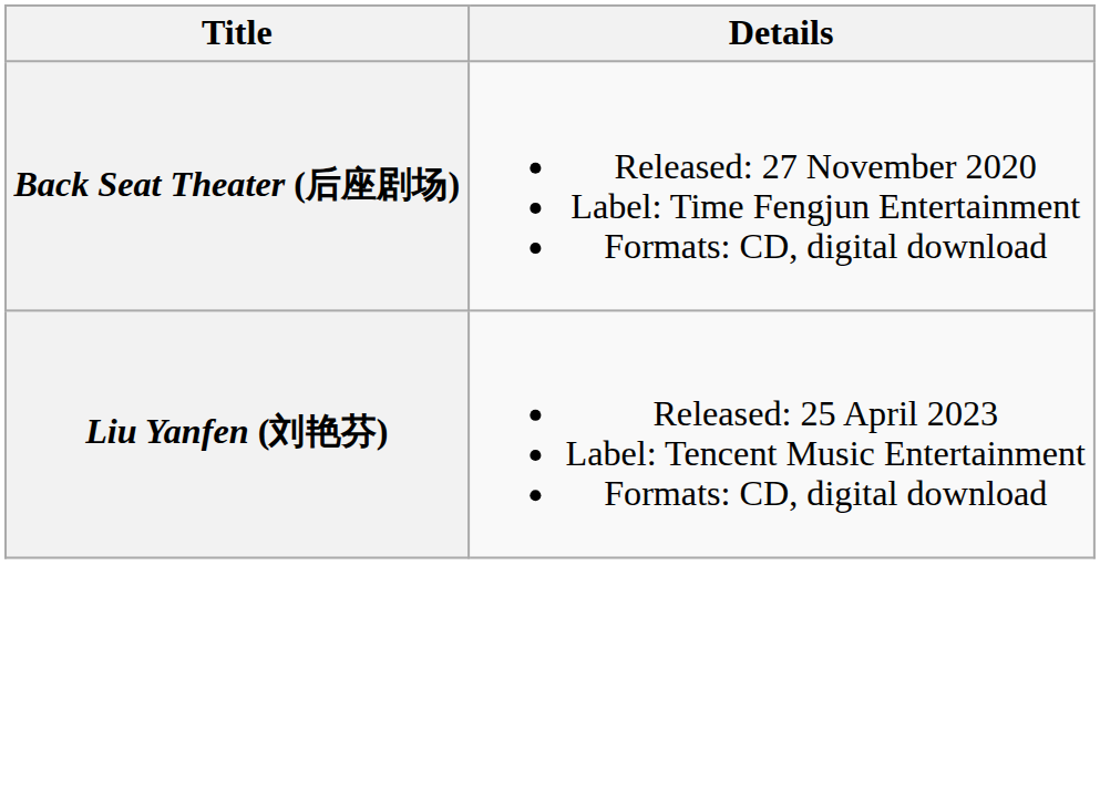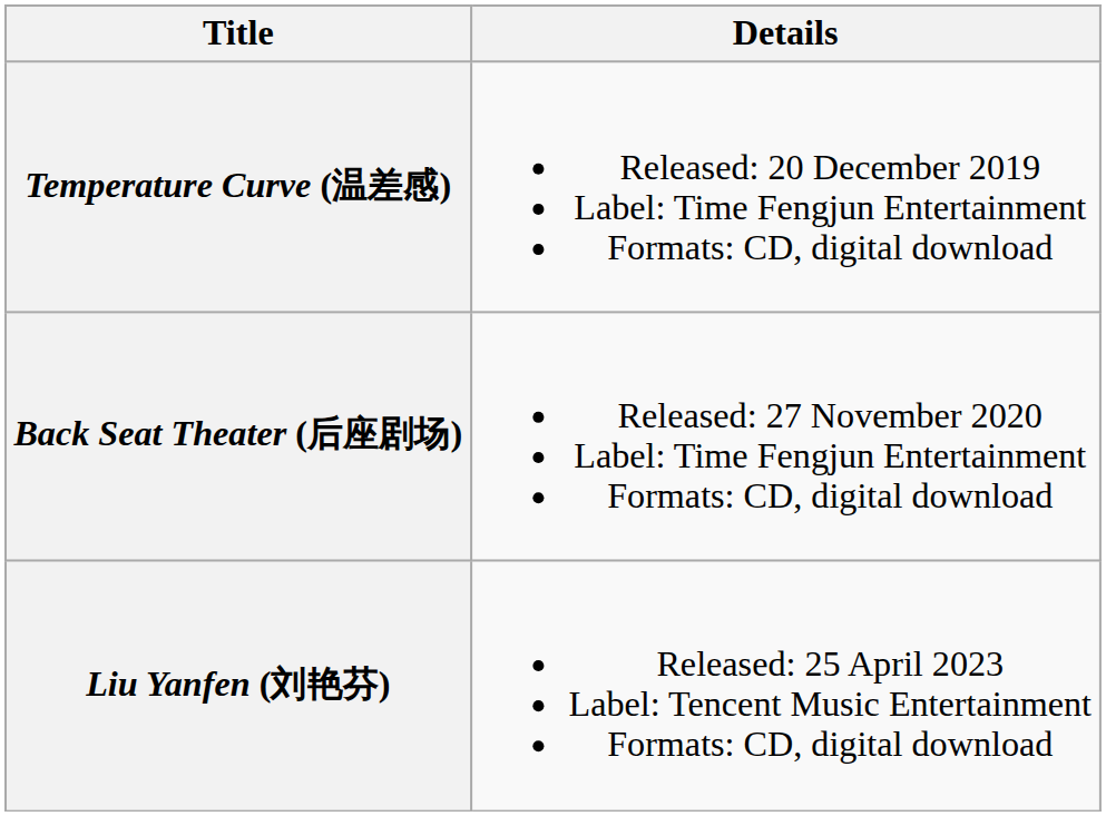 <table class="wikitable plainrowheaders" style="text-align:center;">
 <tr>
 <th scope="col">Title</th>
 <th scope="col">Details</th>
+</tr>
+<tr>
+<th scope="row"><em>Temperature Curve</em> (温差感)</th>
+<td><br><ul><li>Released: 20 December 2019</li><li>Label: Time Fengjun Entertainment</li><li>Formats: CD, digital download</li></ul></td>
 </tr>
 <tr>
 <th scope="row"><em>Back Seat Theater</em> (后座剧场)</th>
 <td><br><ul><li>Released: 27 November 2020</li><li>Label: Time Fengjun Entertainment</li><li>Formats: CD, digital download</li></ul></td>
 </tr>
 <tr>
 <th scope="row"><em>Liu Yanfen</em> (刘艳芬)</th>
 <td><br><ul><li>Released: 25 April 2023</li><li>Label: Tencent Music Entertainment</li><li>Formats: CD, digital download</li></ul></td>
 </tr>
 </table>
